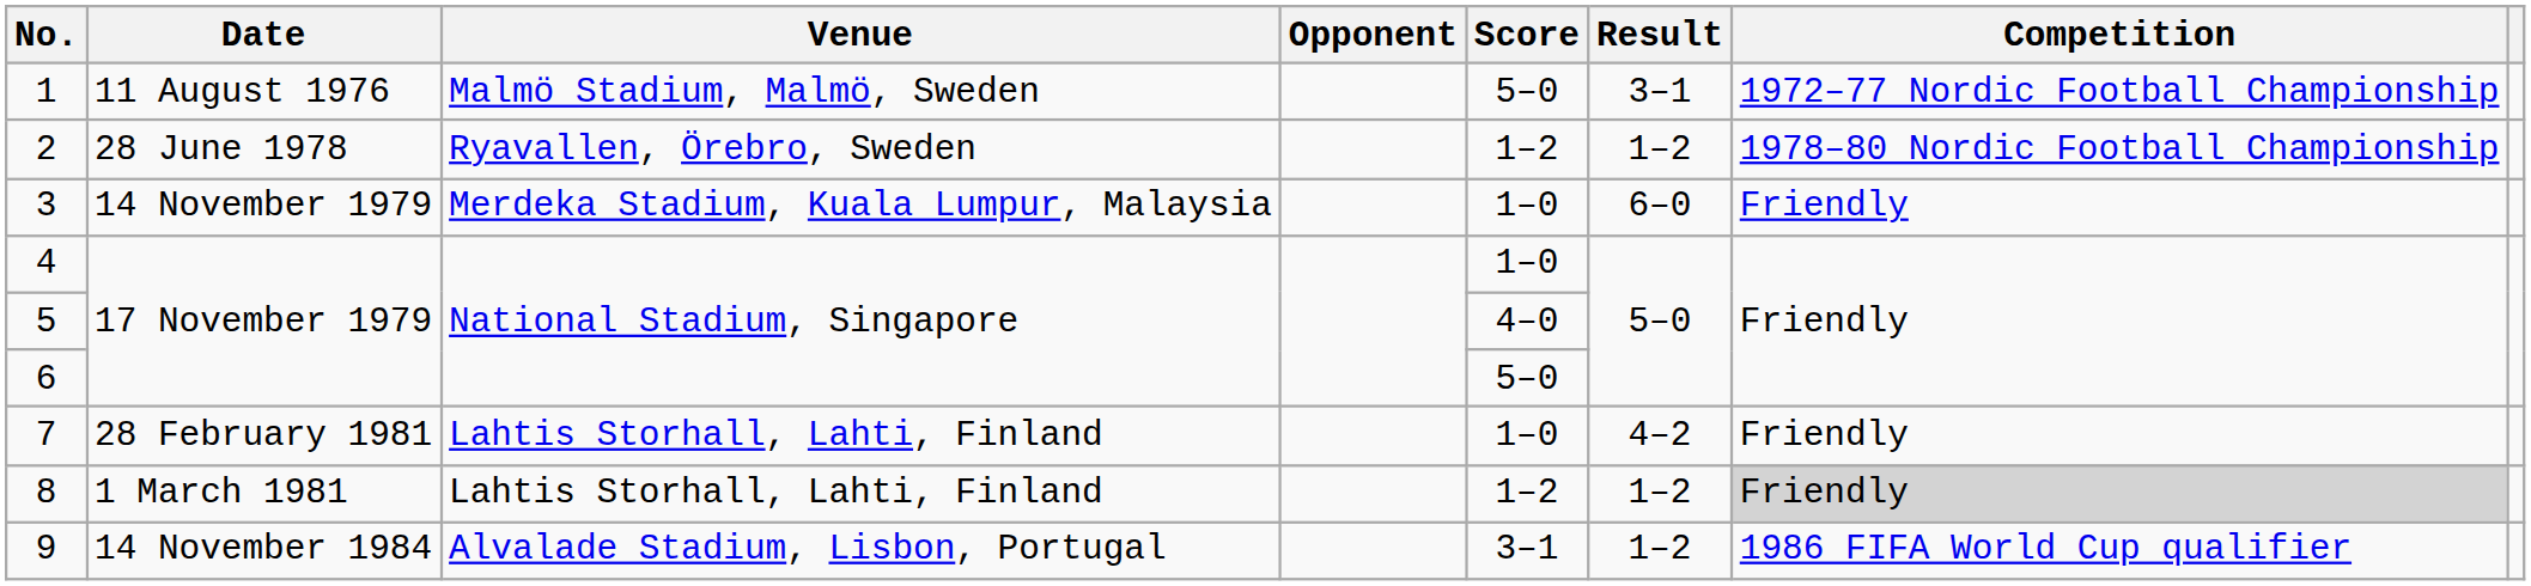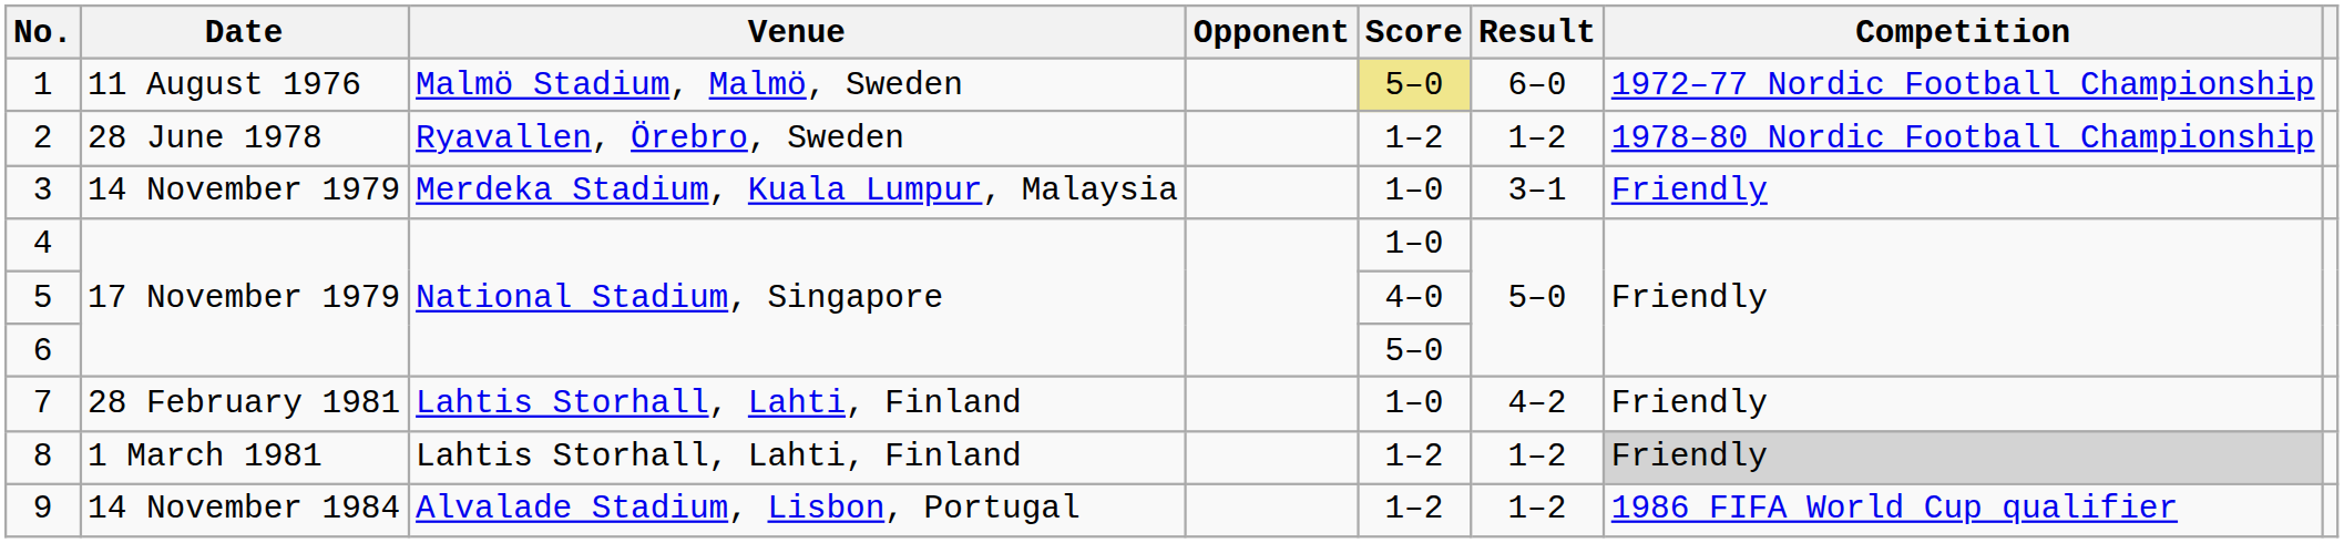 <table class="wikitable sortable">
 <tr>
 <th scope="col">No.</th>
 <th scope="col">Date</th>
 <th scope="col">Venue</th>
 <th scope="col">Opponent</th>
 <th scope="col">Score</th>
 <th scope="col">Result</th>
 <th scope="col">Competition</th>
 <th class="unsortable" scope="col"></th>
 </tr>
 <tr>
 <td align="center">1</td>
 <td>11 August 1976</td>
 <td><a href='#'>Malmö Stadium</a>, <a href='#'>Malmö</a>, Sweden</td>
 <td></td>
-<td align="center">5–0</td>
-<td align="center">3–1</td>
+<td align="center" style="background: khaki;">5–0</td>
+<td align="center">6–0</td>
 <td><a href='#'>1972–77 Nordic Football Championship</a></td>
 <td></td>
 </tr>
 <tr>
 <td align="center">2</td>
 <td>28 June 1978</td>
 <td><a href='#'>Ryavallen</a>, <a href='#'>Örebro</a>, Sweden</td>
 <td></td>
 <td align="center">1–2</td>
 <td align="center">1–2</td>
 <td><a href='#'>1978–80 Nordic Football Championship</a></td>
 <td></td>
 </tr>
 <tr>
 <td align="center">3</td>
 <td>14 November 1979</td>
 <td><a href='#'>Merdeka Stadium</a>, <a href='#'>Kuala Lumpur</a>, Malaysia</td>
 <td></td>
 <td align="center">1–0</td>
-<td align="center">6–0</td>
+<td align="center">3–1</td>
 <td><a href='#'>Friendly</a></td>
 <td></td>
 </tr>
 <tr>
 <td align="center">4</td>
 <td rowspan="3">17 November 1979</td>
 <td rowspan="3"><a href='#'>National Stadium</a>, Singapore</td>
 <td rowspan="3"></td>
 <td align="center">1–0</td>
 <td rowspan="3" align="center">5–0</td>
 <td rowspan="3">Friendly</td>
 <td rowspan="3"></td>
 </tr>
 <tr>
 <td align="center">5</td>
 <td align="center">4–0</td>
 </tr>
 <tr>
 <td align="center">6</td>
 <td align="center">5–0</td>
 </tr>
 <tr>
 <td align="center">7</td>
 <td>28 February 1981</td>
 <td><a href='#'>Lahtis Storhall</a>, <a href='#'>Lahti</a>, Finland</td>
 <td></td>
 <td align="center">1–0</td>
 <td align="center">4–2</td>
 <td>Friendly</td>
 <td></td>
 </tr>
 <tr>
 <td align="center">8</td>
 <td>1 March 1981</td>
 <td>Lahtis Storhall, Lahti, Finland</td>
 <td></td>
 <td align="center">1–2</td>
 <td align="center">1–2</td>
 <td style="background: lightgrey;">Friendly</td>
 <td></td>
 </tr>
 <tr>
 <td align="center">9</td>
 <td>14 November 1984</td>
 <td><a href='#'>Alvalade Stadium</a>, <a href='#'>Lisbon</a>, Portugal</td>
 <td></td>
-<td align="center">3–1</td>
+<td align="center">1–2</td>
 <td align="center">1–2</td>
 <td><a href='#'>1986 FIFA World Cup qualifier</a></td>
 <td></td>
 </tr>
 </table>
